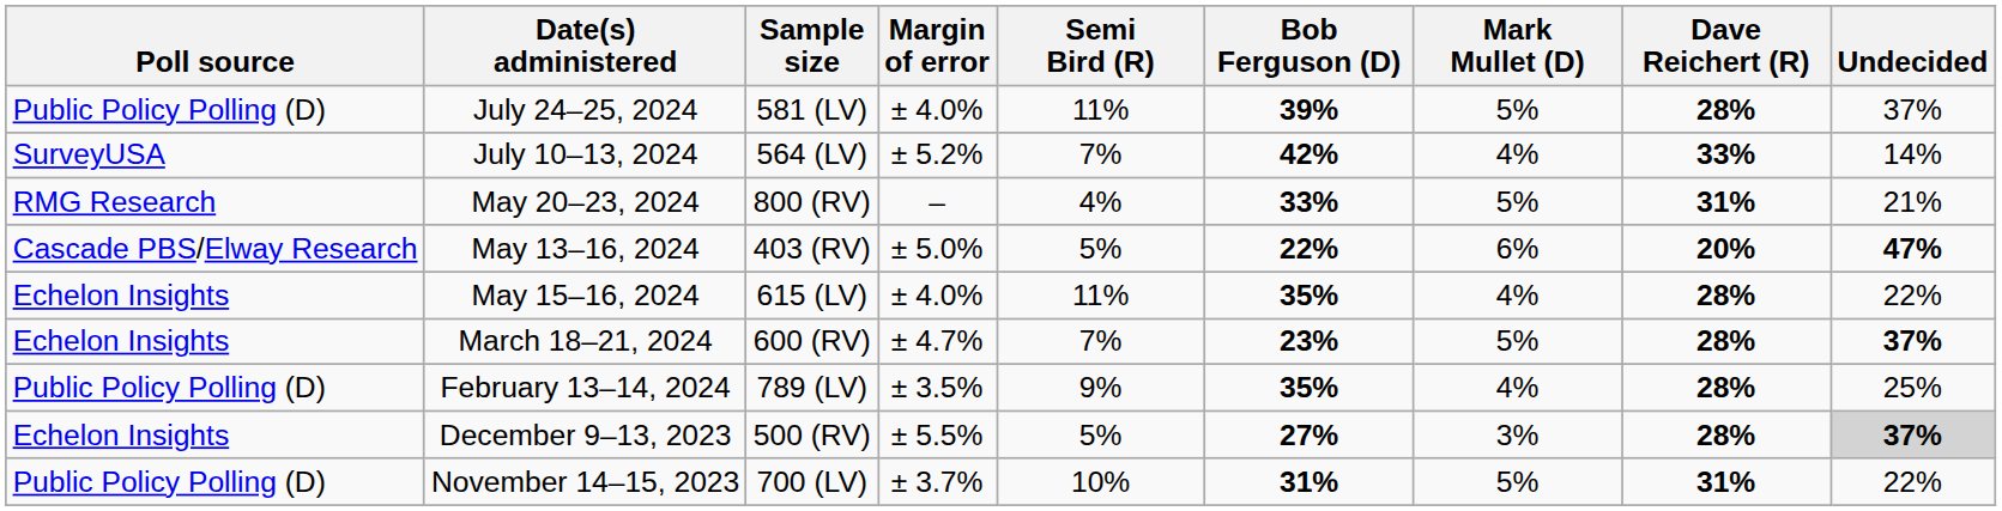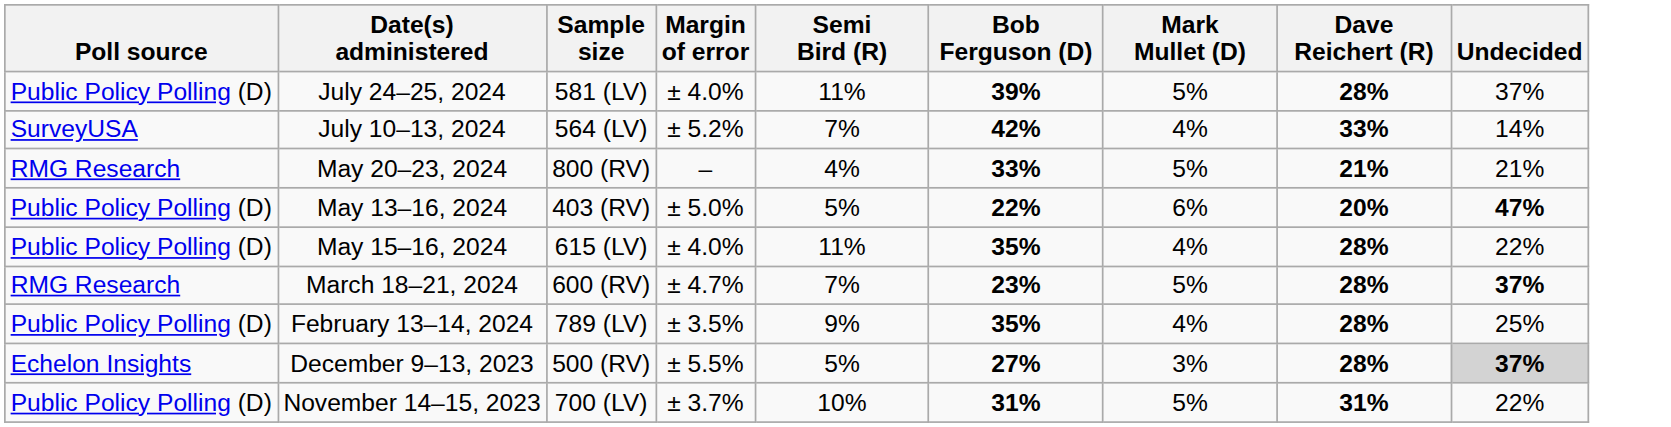 <table class="wikitable" style="font-size:90%;text-align:center;">
 <tr style="vertical-align:bottom">
 <th>Poll source</th>
 <th>Date(s)<br>administered</th>
 <th>Sample<br>size</th>
 <th>Margin<br>of error</th>
 <th style="width:95px;">Semi<br>Bird (R)</th>
 <th style="width:95px;">Bob<br>Ferguson (D)</th>
 <th style="width:95px;">Mark<br>Mullet (D)</th>
 <th style="width:95px;">Dave<br>Reichert (R)</th>
 <th>Undecided</th>
 </tr>
 <tr>
 <td style="text-align:left;"><a href='#'>Public Policy Polling</a> (D)</td>
 <td data-sort-value="2024-02-16">July 24–25, 2024</td>
 <td>581 (LV)</td>
 <td>± 4.0%</td>
 <td>11%</td>
 <td><strong>39%</strong></td>
 <td>5%</td>
 <td><strong>28%</strong></td>
 <td>37%</td>
 </tr>
 <tr>
 <td style="text-align:left;"><a href='#'>SurveyUSA</a></td>
 <td>July 10–13, 2024</td>
 <td>564 (LV)</td>
 <td>± 5.2%</td>
 <td>7%</td>
 <td><strong>42%</strong></td>
 <td>4%</td>
 <td><strong>33%</strong></td>
 <td>14%</td>
 </tr>
 <tr>
 <td style="text-align:left;"><a href='#'>RMG Research</a></td>
 <td>May 20–23, 2024</td>
 <td>800 (RV)</td>
 <td>–</td>
 <td>4%</td>
 <td><strong>33%</strong></td>
 <td>5%</td>
-<td><strong>31%</strong></td>
+<td><strong>21%</strong></td>
 <td>21%</td>
 </tr>
 <tr>
-<td style="text-align:left;"><a href='#'>Cascade PBS</a>/<a href='#'>Elway Research</a></td>
+<td style="text-align:left;"><a href='#'>Public Policy Polling</a> (D)</td>
 <td>May 13–16, 2024</td>
 <td>403 (RV)</td>
 <td>± 5.0%</td>
 <td>5%</td>
 <td><strong>22%</strong></td>
 <td>6%</td>
 <td><strong>20%</strong></td>
 <td><strong>47%</strong></td>
 </tr>
 <tr>
-<td style="text-align:left;"><a href='#'>Echelon Insights</a></td>
+<td style="text-align:left;"><a href='#'>Public Policy Polling</a> (D)</td>
 <td>May 15–16, 2024</td>
 <td>615 (LV)</td>
 <td>± 4.0%</td>
 <td>11%</td>
 <td><strong>35%</strong></td>
 <td>4%</td>
 <td><strong>28%</strong></td>
 <td>22%</td>
 </tr>
 <tr>
-<td style="text-align:left;"><a href='#'>Echelon Insights</a></td>
+<td style="text-align:left;"><a href='#'>RMG Research</a></td>
 <td>March 18–21, 2024</td>
 <td>600 (RV)</td>
 <td>± 4.7%</td>
 <td>7%</td>
 <td><strong>23%</strong></td>
 <td>5%</td>
 <td><strong>28%</strong></td>
 <td><strong>37%</strong></td>
 </tr>
 <tr>
 <td style="text-align:left;"><a href='#'>Public Policy Polling</a> (D)</td>
 <td>February 13–14, 2024</td>
 <td>789 (LV)</td>
 <td>± 3.5%</td>
 <td>9%</td>
 <td><strong>35%</strong></td>
 <td>4%</td>
 <td><strong>28%</strong></td>
 <td>25%</td>
 </tr>
 <tr>
 <td style="text-align:left;"><a href='#'>Echelon Insights</a></td>
 <td>December 9–13, 2023</td>
 <td>500 (RV)</td>
 <td>± 5.5%</td>
 <td>5%</td>
 <td><strong>27%</strong></td>
 <td>3%</td>
 <td><strong>28%</strong></td>
 <td style="background: lightgrey;"><strong>37%</strong></td>
 </tr>
 <tr>
 <td style="text-align:left;"><a href='#'>Public Policy Polling</a> (D)</td>
 <td>November 14–15, 2023</td>
 <td>700 (LV)</td>
 <td>± 3.7%</td>
 <td>10%</td>
 <td><strong>31%</strong></td>
 <td>5%</td>
 <td><strong>31%</strong></td>
 <td>22%</td>
 </tr>
 </table>
